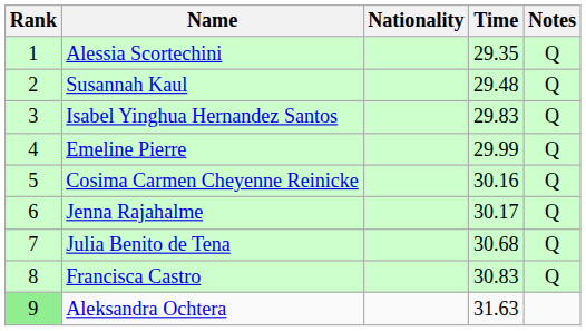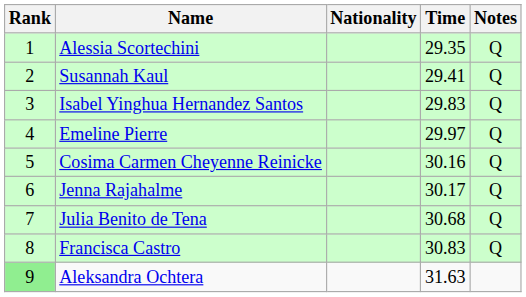 <table class="wikitable sortable" style="text-align:center">
 <tr>
 <th>Rank</th>
 <th>Name</th>
 <th>Nationality</th>
 <th>Time</th>
 <th>Notes</th>
 </tr>
 <tr bgcolor=ccffcc>
 <td>1</td>
 <td align=left><a href='#'>Alessia Scortechini</a></td>
 <td align=left></td>
 <td>29.35</td>
 <td>Q</td>
 </tr>
 <tr bgcolor=ccffcc>
 <td>2</td>
 <td align=left><a href='#'>Susannah Kaul</a></td>
 <td align=left></td>
-<td>29.48</td>
+<td>29.41</td>
 <td>Q</td>
 </tr>
 <tr bgcolor=ccffcc>
 <td>3</td>
 <td align=left><a href='#'>Isabel Yinghua Hernandez Santos</a></td>
 <td align=left></td>
 <td>29.83</td>
 <td>Q</td>
 </tr>
 <tr bgcolor=ccffcc>
 <td>4</td>
 <td align=left><a href='#'>Emeline Pierre</a></td>
 <td align=left></td>
-<td>29.99</td>
+<td>29.97</td>
 <td>Q</td>
 </tr>
 <tr bgcolor=ccffcc>
 <td>5</td>
 <td align=left><a href='#'>Cosima Carmen Cheyenne Reinicke</a></td>
 <td align=left></td>
 <td>30.16</td>
 <td>Q</td>
 </tr>
 <tr bgcolor=ccffcc>
 <td>6</td>
 <td align=left><a href='#'>Jenna Rajahalme</a></td>
 <td align=left></td>
 <td>30.17</td>
 <td>Q</td>
 </tr>
 <tr bgcolor=ccffcc>
 <td>7</td>
 <td align=left><a href='#'>Julia Benito de Tena</a></td>
 <td align=left></td>
 <td>30.68</td>
 <td>Q</td>
 </tr>
 <tr bgcolor=ccffcc>
 <td>8</td>
 <td align=left><a href='#'>Francisca Castro</a></td>
 <td align=left></td>
 <td>30.83</td>
 <td>Q</td>
 </tr>
 <tr>
 <td style="background: lightgreen;">9</td>
 <td align=left><a href='#'>Aleksandra Ochtera</a></td>
 <td align=left></td>
 <td>31.63</td>
 <td></td>
 </tr>
 </table>
